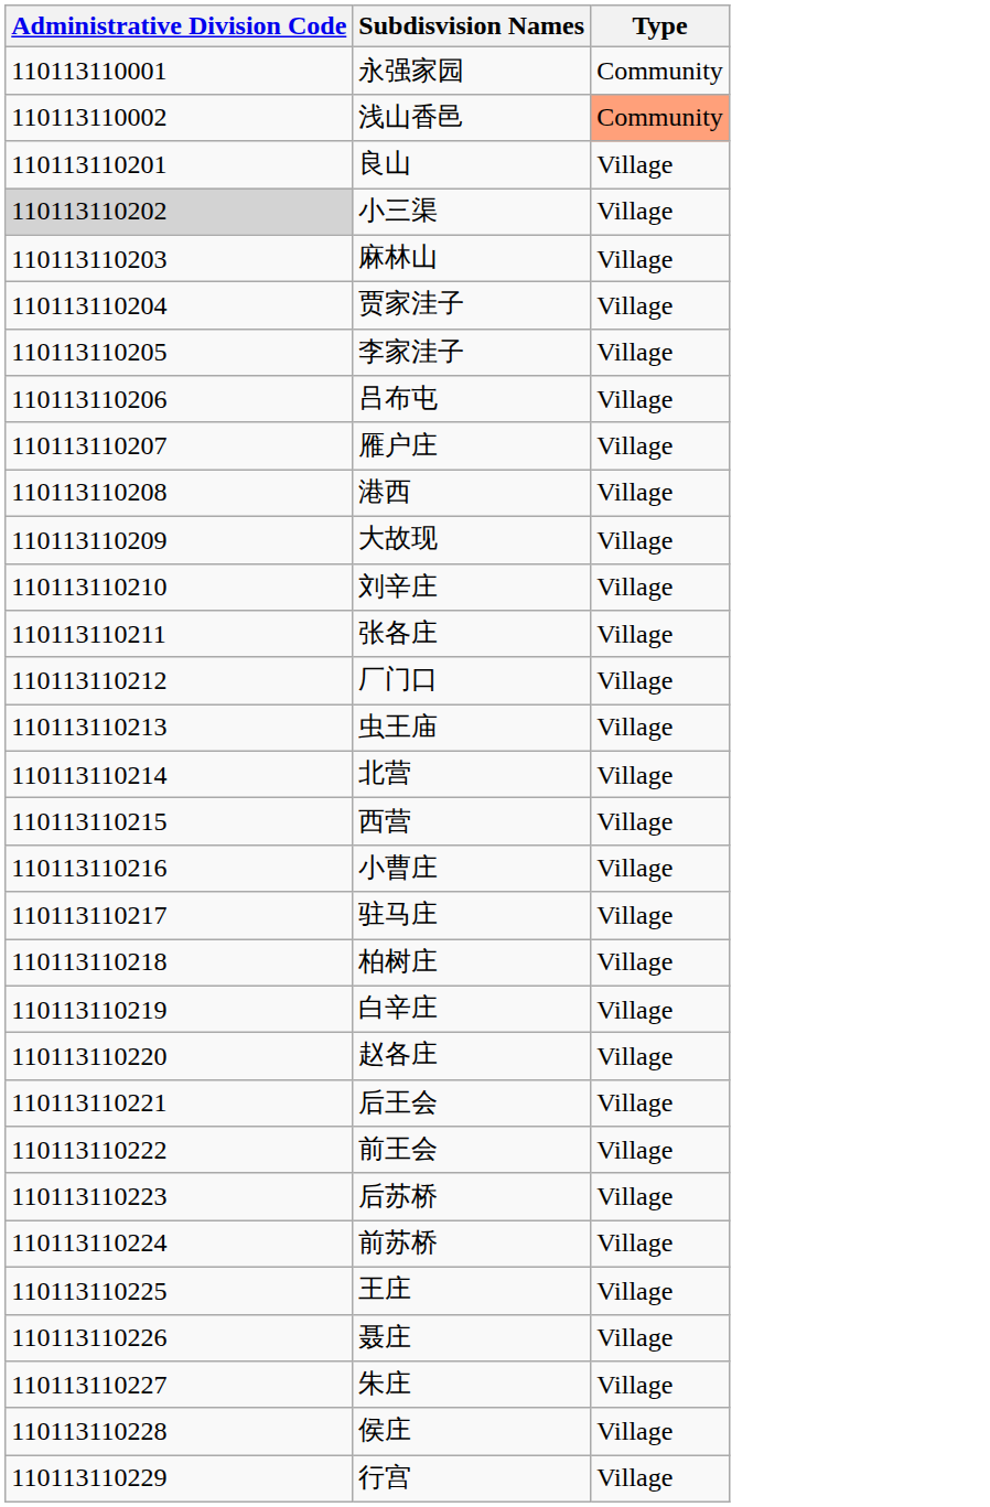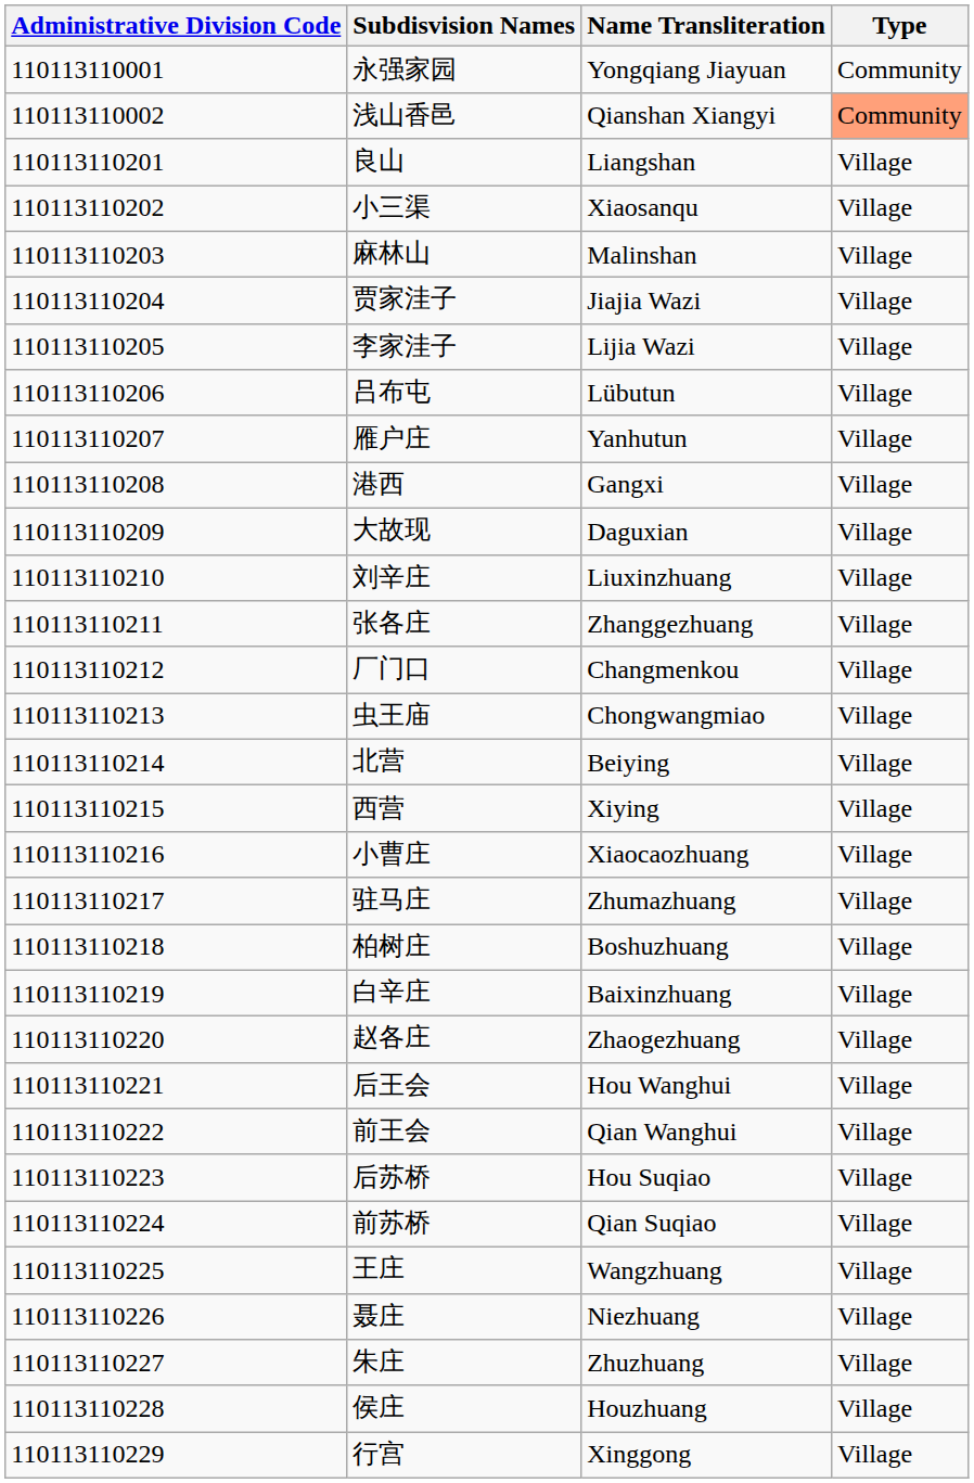 <table class="wikitable sortable">
 <tr>
 <th><a href='#'>Administrative Division Code</a></th>
 <th>Subdisvision Names</th>
+<th>Name Transliteration</th>
 <th>Type</th>
 </tr>
 <tr>
 <td>110113110001</td>
 <td>永强家园</td>
+<td>Yongqiang Jiayuan</td>
 <td>Community</td>
 </tr>
 <tr>
 <td>110113110002</td>
 <td>浅山香邑</td>
+<td>Qianshan Xiangyi</td>
 <td style="background: lightsalmon;">Community</td>
 </tr>
 <tr>
 <td>110113110201</td>
 <td>良山</td>
+<td>Liangshan</td>
 <td>Village</td>
 </tr>
 <tr>
-<td style="background: lightgrey;">110113110202</td>
+<td>110113110202</td>
 <td>小三渠</td>
+<td>Xiaosanqu</td>
 <td>Village</td>
 </tr>
 <tr>
 <td>110113110203</td>
 <td>麻林山</td>
+<td>Malinshan</td>
 <td>Village</td>
 </tr>
 <tr>
 <td>110113110204</td>
 <td>贾家洼子</td>
+<td>Jiajia Wazi</td>
 <td>Village</td>
 </tr>
 <tr>
 <td>110113110205</td>
 <td>李家洼子</td>
+<td>Lijia Wazi</td>
 <td>Village</td>
 </tr>
 <tr>
 <td>110113110206</td>
 <td>吕布屯</td>
+<td>Lübutun</td>
 <td>Village</td>
 </tr>
 <tr>
 <td>110113110207</td>
 <td>雁户庄</td>
+<td>Yanhutun</td>
 <td>Village</td>
 </tr>
 <tr>
 <td>110113110208</td>
 <td>港西</td>
+<td>Gangxi</td>
 <td>Village</td>
 </tr>
 <tr>
 <td>110113110209</td>
 <td>大故现</td>
+<td>Daguxian</td>
 <td>Village</td>
 </tr>
 <tr>
 <td>110113110210</td>
 <td>刘辛庄</td>
+<td>Liuxinzhuang</td>
 <td>Village</td>
 </tr>
 <tr>
 <td>110113110211</td>
 <td>张各庄</td>
+<td>Zhanggezhuang</td>
 <td>Village</td>
 </tr>
 <tr>
 <td>110113110212</td>
 <td>厂门口</td>
+<td>Changmenkou</td>
 <td>Village</td>
 </tr>
 <tr>
 <td>110113110213</td>
 <td>虫王庙</td>
+<td>Chongwangmiao</td>
 <td>Village</td>
 </tr>
 <tr>
 <td>110113110214</td>
 <td>北营</td>
+<td>Beiying</td>
 <td>Village</td>
 </tr>
 <tr>
 <td>110113110215</td>
 <td>西营</td>
+<td>Xiying</td>
 <td>Village</td>
 </tr>
 <tr>
 <td>110113110216</td>
 <td>小曹庄</td>
+<td>Xiaocaozhuang</td>
 <td>Village</td>
 </tr>
 <tr>
 <td>110113110217</td>
 <td>驻马庄</td>
+<td>Zhumazhuang</td>
 <td>Village</td>
 </tr>
 <tr>
 <td>110113110218</td>
 <td>柏树庄</td>
+<td>Boshuzhuang</td>
 <td>Village</td>
 </tr>
 <tr>
 <td>110113110219</td>
 <td>白辛庄</td>
+<td>Baixinzhuang</td>
 <td>Village</td>
 </tr>
 <tr>
 <td>110113110220</td>
 <td>赵各庄</td>
+<td>Zhaogezhuang</td>
 <td>Village</td>
 </tr>
 <tr>
 <td>110113110221</td>
 <td>后王会</td>
+<td>Hou Wanghui</td>
 <td>Village</td>
 </tr>
 <tr>
 <td>110113110222</td>
 <td>前王会</td>
+<td>Qian Wanghui</td>
 <td>Village</td>
 </tr>
 <tr>
 <td>110113110223</td>
 <td>后苏桥</td>
+<td>Hou Suqiao</td>
 <td>Village</td>
 </tr>
 <tr>
 <td>110113110224</td>
 <td>前苏桥</td>
+<td>Qian Suqiao</td>
 <td>Village</td>
 </tr>
 <tr>
 <td>110113110225</td>
 <td>王庄</td>
+<td>Wangzhuang</td>
 <td>Village</td>
 </tr>
 <tr>
 <td>110113110226</td>
 <td>聂庄</td>
+<td>Niezhuang</td>
 <td>Village</td>
 </tr>
 <tr>
 <td>110113110227</td>
 <td>朱庄</td>
+<td>Zhuzhuang</td>
 <td>Village</td>
 </tr>
 <tr>
 <td>110113110228</td>
 <td>侯庄</td>
+<td>Houzhuang</td>
 <td>Village</td>
 </tr>
 <tr>
 <td>110113110229</td>
 <td>行宫</td>
+<td>Xinggong</td>
 <td>Village</td>
 </tr>
 </table>
